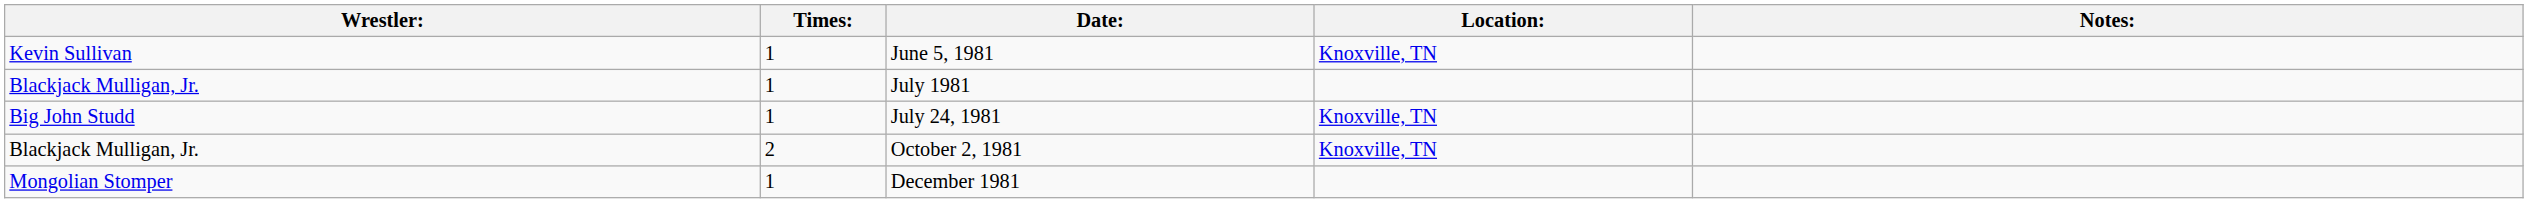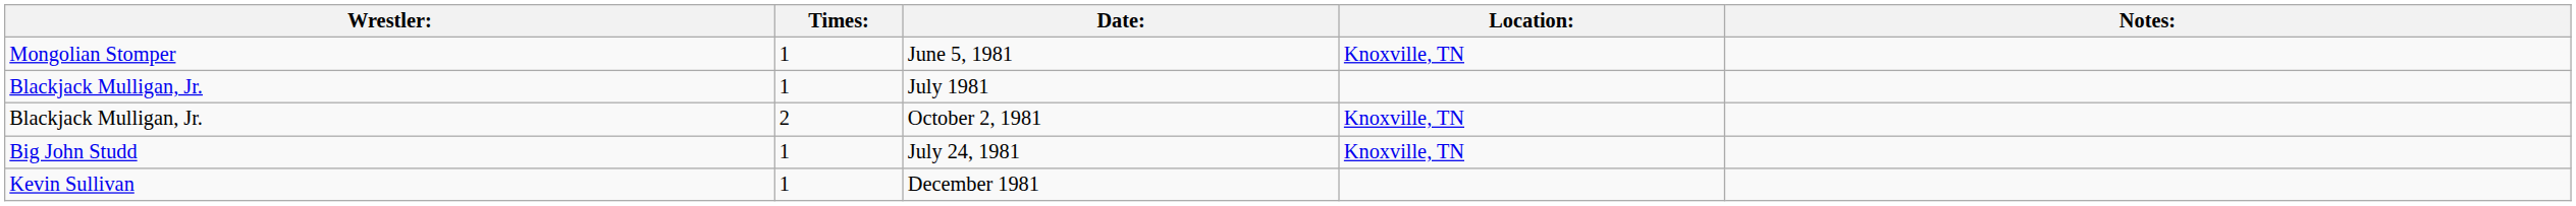 <table class="wikitable" width=100%>
 <tr>
 <th width=30%>Wrestler:</th>
 <th width=5%>Times:</th>
 <th width=17%>Date:</th>
 <th width=15%>Location:</th>
 <th width=33%>Notes:</th>
 </tr>
 <tr>
-<td><a href='#'>Kevin Sullivan</a></td>
+<td><a href='#'>Mongolian Stomper</a></td>
 <td>1</td>
 <td>June 5, 1981</td>
 <td><a href='#'>Knoxville, TN</a></td>
 <td></td>
 </tr>
 <tr>
 <td><a href='#'>Blackjack Mulligan, Jr.</a></td>
 <td>1</td>
 <td>July 1981</td>
 <td></td>
 <td></td>
 </tr>
 <tr>
+<td>Blackjack Mulligan, Jr.</td>
+<td>2</td>
+<td>October 2, 1981</td>
+<td><a href='#'>Knoxville, TN</a></td>
+<td></td>
+</tr>
+<tr>
 <td><a href='#'>Big John Studd</a></td>
 <td>1</td>
 <td>July 24, 1981</td>
 <td><a href='#'>Knoxville, TN</a></td>
 <td></td>
 </tr>
 <tr>
-<td>Blackjack Mulligan, Jr.</td>
-<td>2</td>
-<td>October 2, 1981</td>
-<td><a href='#'>Knoxville, TN</a></td>
-<td></td>
-</tr>
-<tr>
-<td><a href='#'>Mongolian Stomper</a></td>
+<td><a href='#'>Kevin Sullivan</a></td>
 <td>1</td>
 <td>December 1981</td>
 <td></td>
 <td></td>
 </tr>
 </table>
